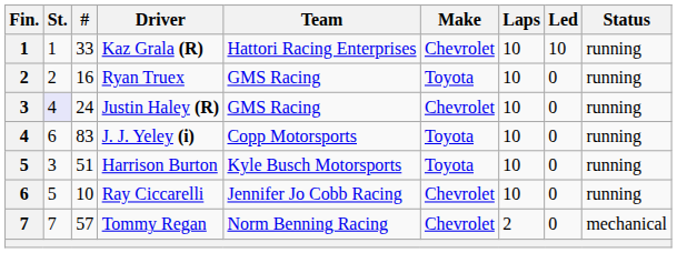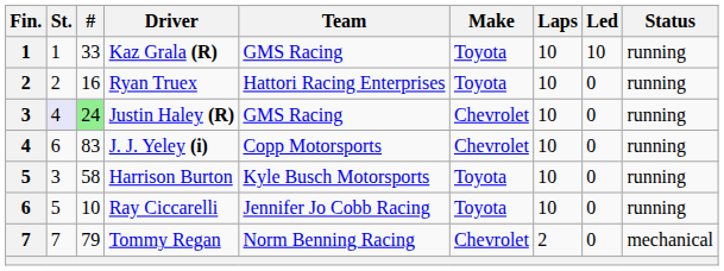 <table class="wikitable" style="font-size:95%">
 <tr>
 <th>Fin.</th>
 <th>St.</th>
 <th>#</th>
 <th>Driver</th>
 <th>Team</th>
 <th>Make</th>
 <th>Laps</th>
 <th>Led</th>
 <th>Status</th>
 </tr>
 <tr>
 <th>1</th>
 <td>1</td>
 <td>33</td>
 <td><a href='#'>Kaz Grala</a> <strong>(R)</strong></td>
-<td><a href='#'>Hattori Racing Enterprises</a></td>
-<td><a href='#'>Chevrolet</a></td>
+<td><a href='#'>GMS Racing</a></td>
+<td><a href='#'>Toyota</a></td>
 <td>10</td>
 <td>10</td>
 <td>running</td>
 </tr>
 <tr>
 <th>2</th>
 <td>2</td>
 <td>16</td>
 <td><a href='#'>Ryan Truex</a></td>
-<td><a href='#'>GMS Racing</a></td>
+<td><a href='#'>Hattori Racing Enterprises</a></td>
 <td><a href='#'>Toyota</a></td>
 <td>10</td>
 <td>0</td>
 <td>running</td>
 </tr>
 <tr>
 <th>3</th>
 <td style="background: lavender;">4</td>
-<td>24</td>
+<td style="background: lightgreen;">24</td>
 <td><a href='#'>Justin Haley</a> <strong>(R)</strong></td>
 <td><a href='#'>GMS Racing</a></td>
 <td><a href='#'>Chevrolet</a></td>
 <td>10</td>
 <td>0</td>
 <td>running</td>
 </tr>
 <tr>
 <th>4</th>
 <td>6</td>
 <td>83</td>
 <td><a href='#'>J. J. Yeley</a> <strong>(i)</strong></td>
 <td><a href='#'>Copp Motorsports</a></td>
-<td><a href='#'>Toyota</a></td>
+<td><a href='#'>Chevrolet</a></td>
 <td>10</td>
 <td>0</td>
 <td>running</td>
 </tr>
 <tr>
 <th>5</th>
 <td>3</td>
-<td>51</td>
+<td>58</td>
 <td><a href='#'>Harrison Burton</a></td>
 <td><a href='#'>Kyle Busch Motorsports</a></td>
 <td><a href='#'>Toyota</a></td>
 <td>10</td>
 <td>0</td>
 <td>running</td>
 </tr>
 <tr>
 <th>6</th>
 <td>5</td>
 <td>10</td>
 <td><a href='#'>Ray Ciccarelli</a></td>
 <td><a href='#'>Jennifer Jo Cobb Racing</a></td>
-<td><a href='#'>Chevrolet</a></td>
+<td><a href='#'>Toyota</a></td>
 <td>10</td>
 <td>0</td>
 <td>running</td>
 </tr>
 <tr>
 <th>7</th>
 <td>7</td>
-<td>57</td>
+<td>79</td>
 <td><a href='#'>Tommy Regan</a></td>
 <td><a href='#'>Norm Benning Racing</a></td>
 <td><a href='#'>Chevrolet</a></td>
 <td>2</td>
 <td>0</td>
 <td>mechanical</td>
 </tr>
 <tr>
 <th colspan="9"></th>
 </tr>
 </table>
